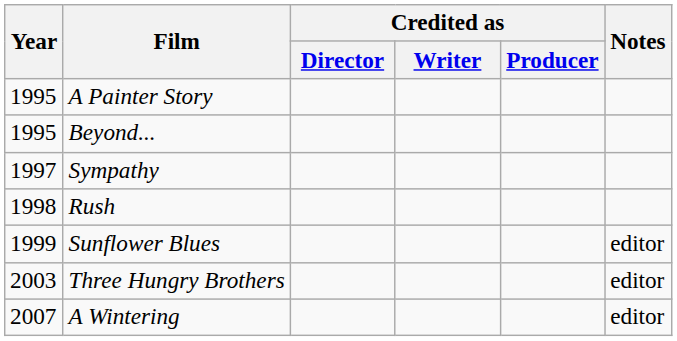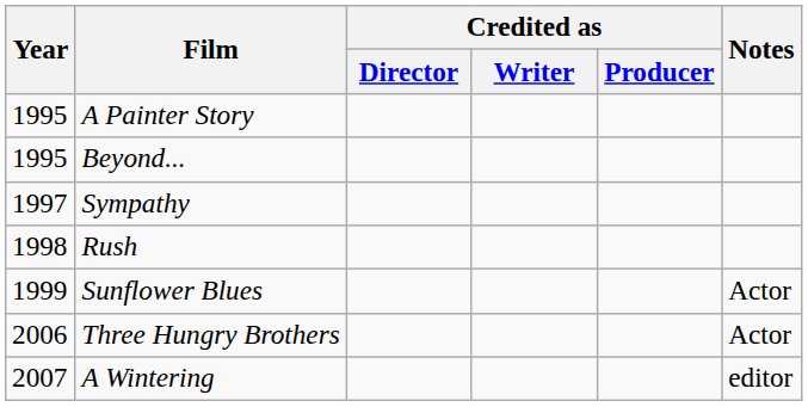 <table class="wikitable">
 <tr>
 <th rowspan="2" style="width:33px;">Year</th>
 <th rowspan="2">Film</th>
 <th colspan="3">Credited as</th>
 <th rowspan="2">Notes</th>
 </tr>
 <tr>
 <th width="65"><a href='#'>Director</a></th>
 <th width="65"><a href='#'>Writer</a></th>
 <th width="65"><a href='#'>Producer</a></th>
 </tr>
 <tr>
 <td>1995</td>
 <td><em>A Painter Story</em></td>
 <td></td>
 <td></td>
 <td></td>
 <td></td>
 </tr>
 <tr>
 <td>1995</td>
 <td><em>Beyond...</em></td>
 <td></td>
 <td></td>
 <td></td>
 <td></td>
 </tr>
 <tr>
 <td>1997</td>
 <td><em>Sympathy</em></td>
 <td></td>
 <td></td>
 <td></td>
 <td></td>
 </tr>
 <tr>
 <td>1998</td>
 <td><em>Rush</em></td>
 <td></td>
 <td></td>
 <td></td>
 <td></td>
 </tr>
 <tr>
 <td>1999</td>
 <td><em>Sunflower Blues</em></td>
 <td></td>
 <td></td>
 <td></td>
-<td>editor</td>
+<td>Actor</td>
 </tr>
 <tr>
-<td>2003</td>
+<td>2006</td>
 <td><em>Three Hungry Brothers</em></td>
 <td></td>
 <td></td>
 <td></td>
-<td>editor</td>
+<td>Actor</td>
 </tr>
 <tr>
 <td>2007</td>
 <td><em>A Wintering</em></td>
 <td></td>
 <td></td>
 <td></td>
 <td>editor</td>
 </tr>
 </table>
